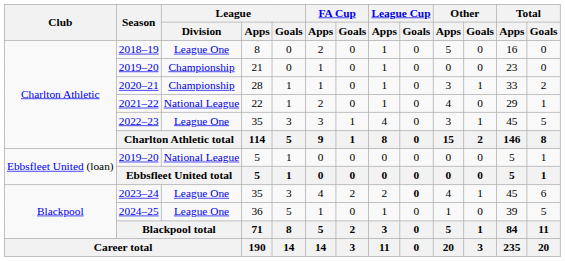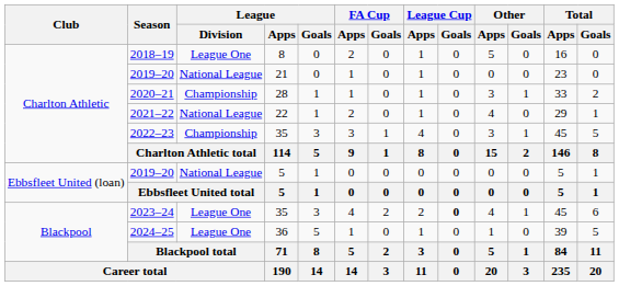 <table class="wikitable" style="text-align: center">
 <tr>
 <th rowspan="2">Club</th>
 <th rowspan="2">Season</th>
 <th colspan="3">League</th>
 <th colspan="2"><a href='#'>FA Cup</a></th>
 <th colspan="2"><a href='#'>League Cup</a></th>
 <th colspan="2">Other</th>
 <th colspan="2">Total</th>
 </tr>
 <tr>
 <th>Division</th>
 <th>Apps</th>
 <th>Goals</th>
 <th>Apps</th>
 <th>Goals</th>
 <th>Apps</th>
 <th>Goals</th>
 <th>Apps</th>
 <th>Goals</th>
 <th>Apps</th>
 <th>Goals</th>
 </tr>
 <tr>
 <td rowspan="6"><a href='#'>Charlton Athletic</a></td>
 <td><a href='#'>2018–19</a></td>
 <td><a href='#'>League One</a></td>
 <td>8</td>
 <td>0</td>
 <td>2</td>
 <td>0</td>
 <td>1</td>
 <td>0</td>
 <td>5</td>
 <td>0</td>
 <td>16</td>
 <td>0</td>
 </tr>
 <tr>
 <td><a href='#'>2019–20</a></td>
-<td><a href='#'>Championship</a></td>
+<td><a href='#'>National League</a></td>
 <td>21</td>
 <td>0</td>
 <td>1</td>
 <td>0</td>
 <td>1</td>
 <td>0</td>
 <td>0</td>
 <td>0</td>
 <td>23</td>
 <td>0</td>
 </tr>
 <tr>
 <td><a href='#'>2020–21</a></td>
 <td><a href='#'>Championship</a></td>
 <td>28</td>
 <td>1</td>
 <td>1</td>
 <td>0</td>
 <td>1</td>
 <td>0</td>
 <td>3</td>
 <td>1</td>
 <td>33</td>
 <td>2</td>
 </tr>
 <tr>
 <td><a href='#'>2021–22</a></td>
 <td><a href='#'>National League</a></td>
 <td>22</td>
 <td>1</td>
 <td>2</td>
 <td>0</td>
 <td>1</td>
 <td>0</td>
 <td>4</td>
 <td>0</td>
 <td>29</td>
 <td>1</td>
 </tr>
 <tr>
 <td><a href='#'>2022–23</a></td>
-<td><a href='#'>League One</a></td>
+<td><a href='#'>Championship</a></td>
 <td>35</td>
 <td>3</td>
 <td>3</td>
 <td>1</td>
 <td>4</td>
 <td>0</td>
 <td>3</td>
 <td>1</td>
 <td>45</td>
 <td>5</td>
 </tr>
 <tr>
 <th colspan="2">Charlton Athletic total</th>
 <th>114</th>
 <th>5</th>
 <th>9</th>
 <th>1</th>
 <th>8</th>
 <th>0</th>
 <th>15</th>
 <th>2</th>
 <th>146</th>
 <th>8</th>
 </tr>
 <tr>
 <td rowspan="2"><a href='#'>Ebbsfleet United</a> (loan)</td>
 <td><a href='#'>2019–20</a></td>
 <td><a href='#'>National League</a></td>
 <td>5</td>
 <td>1</td>
 <td>0</td>
 <td>0</td>
 <td>0</td>
 <td>0</td>
 <td>0</td>
 <td>0</td>
 <td>5</td>
 <td>1</td>
 </tr>
 <tr>
 <th colspan="2">Ebbsfleet United total</th>
 <th>5</th>
 <th>1</th>
 <th>0</th>
 <th>0</th>
 <th>0</th>
 <th>0</th>
 <th>0</th>
 <th>0</th>
 <th>5</th>
 <th>1</th>
 </tr>
 <tr>
 <td rowspan="3"><a href='#'>Blackpool</a></td>
 <td><a href='#'>2023–24</a></td>
 <td><a href='#'>League One</a></td>
 <td>35</td>
 <td>3</td>
 <td>4</td>
 <td>2</td>
 <td>2</td>
 <td><strong>0</strong></td>
 <td>4</td>
 <td>1</td>
 <td>45</td>
 <td>6</td>
 </tr>
 <tr>
 <td><a href='#'>2024–25</a></td>
 <td><a href='#'>League One</a></td>
 <td>36</td>
 <td>5</td>
 <td>1</td>
 <td>0</td>
 <td>1</td>
 <td>0</td>
 <td>1</td>
 <td>0</td>
 <td>39</td>
 <td>5</td>
 </tr>
 <tr>
 <th colspan="2">Blackpool total</th>
 <th>71</th>
 <th>8</th>
 <th>5</th>
 <th>2</th>
 <th>3</th>
 <th>0</th>
 <th>5</th>
 <th>1</th>
 <th>84</th>
 <th>11</th>
 </tr>
 <tr>
 <th colspan="3">Career total</th>
 <th>190</th>
 <th>14</th>
 <th>14</th>
 <th>3</th>
 <th>11</th>
 <th>0</th>
 <th>20</th>
 <th>3</th>
 <th>235</th>
 <th>20</th>
 </tr>
 </table>
